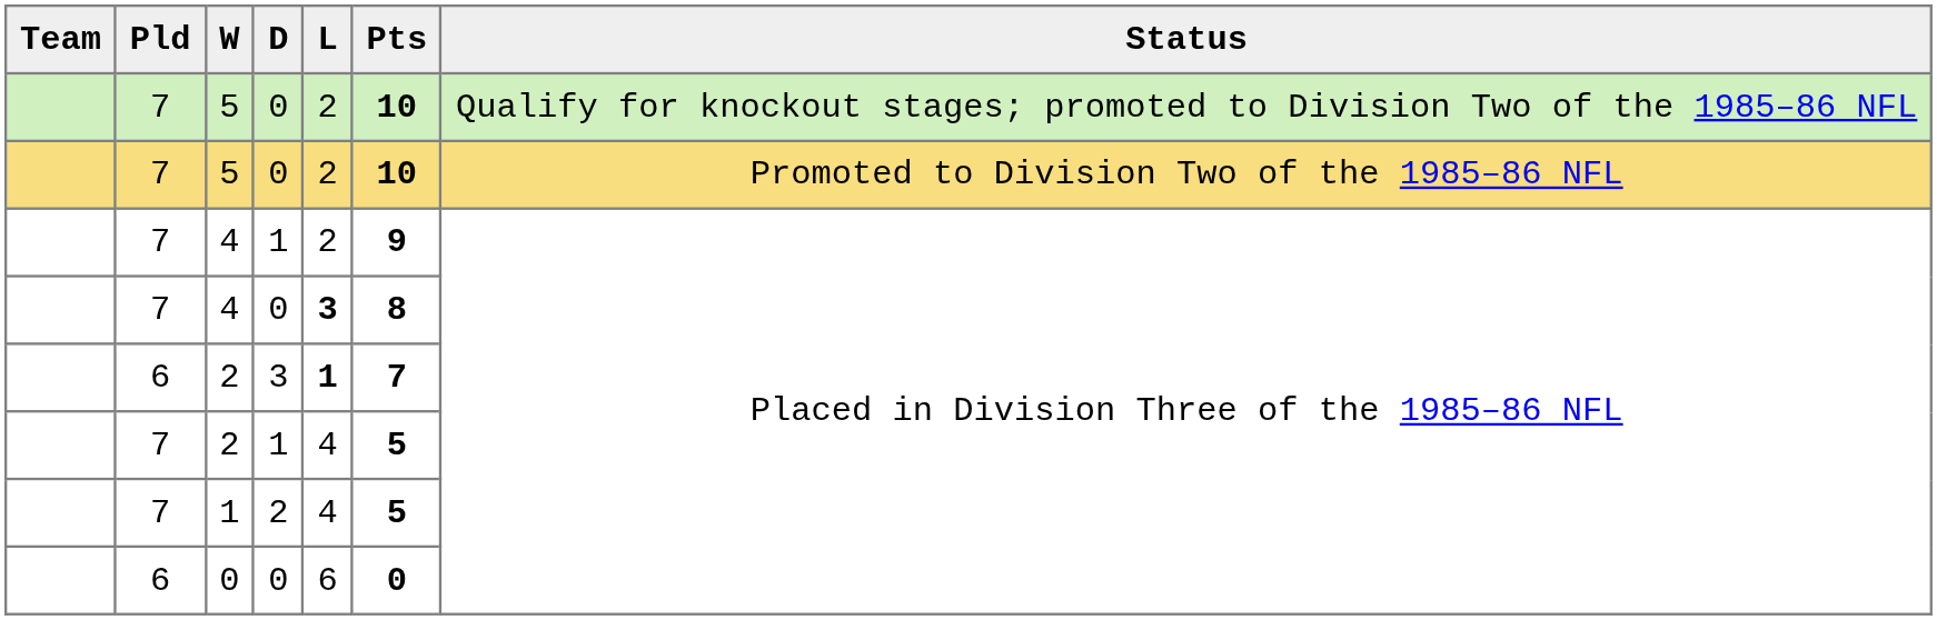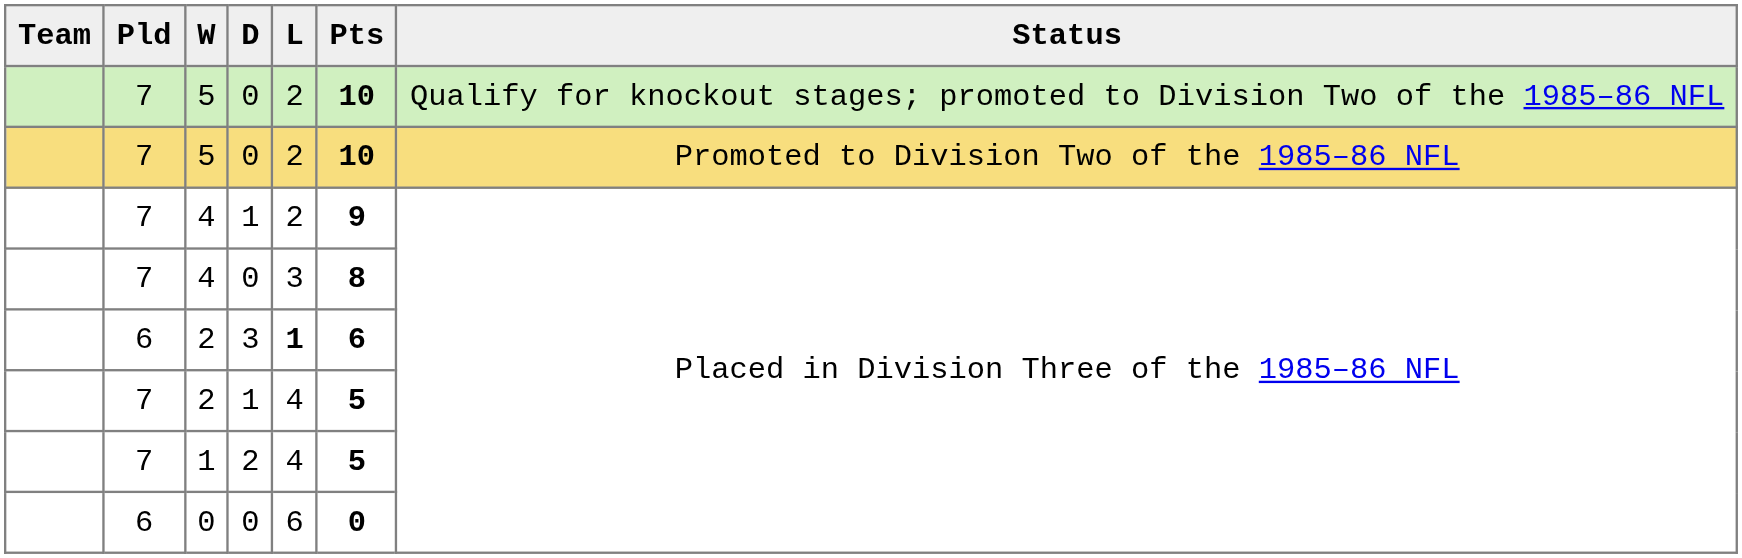 <table style=border-collapse:collapse border=1 cellspacing=0 cellpadding=5>
 <tr align=center bgcolor=#efefef>
 <th>Team</th>
 <th>Pld</th>
 <th>W</th>
 <th>D</th>
 <th>L</th>
 <th>Pts</th>
 <th>Status</th>
 </tr>
 <tr align=center style="background:#D0F0C0;">
 <td style="text-align:left;"> </td>
 <td>7</td>
 <td>5</td>
 <td>0</td>
 <td>2</td>
 <td><strong>10</strong></td>
 <td rowspan=1>Qualify for knockout stages; promoted to Division Two of the <a href='#'>1985–86 NFL</a></td>
 </tr>
 <tr align=center style="background:#F8DE7E;">
 <td style="text-align:left;"> </td>
 <td>7</td>
 <td>5</td>
 <td>0</td>
 <td>2</td>
 <td><strong>10</strong></td>
 <td rowspan=1>Promoted to Division Two of the <a href='#'>1985–86 NFL</a></td>
 </tr>
 <tr align=center style="background:#FFFFFF;">
 <td style="text-align:left;"> </td>
 <td>7</td>
 <td>4</td>
 <td>1</td>
 <td>2</td>
 <td><strong>9</strong></td>
 <td rowspan=6>Placed in Division Three of the <a href='#'>1985–86 NFL</a></td>
 </tr>
 <tr align=center style="background:#FFFFFF;">
 <td style="text-align:left;"> </td>
 <td>7</td>
 <td>4</td>
 <td>0</td>
-<td><strong>3</strong></td>
+<td>3</td>
 <td><strong>8</strong></td>
 </tr>
 <tr align=center style="background:#FFFFFF;">
 <td style="text-align:left;"> </td>
 <td>6</td>
 <td>2</td>
 <td>3</td>
 <td><strong>1</strong></td>
-<td><strong>7</strong></td>
+<td><strong>6</strong></td>
 </tr>
 <tr align=center style="background:#FFFFFF;">
 <td style="text-align:left;"> </td>
 <td>7</td>
 <td>2</td>
 <td>1</td>
 <td>4</td>
 <td><strong>5</strong></td>
 </tr>
 <tr align=center style="background:#FFFFFF;">
 <td style="text-align:left;"> </td>
 <td>7</td>
 <td>1</td>
 <td>2</td>
 <td>4</td>
 <td><strong>5</strong></td>
 </tr>
 <tr align=center style="background:#FFFFFF;">
 <td style="text-align:left;"> </td>
 <td>6</td>
 <td>0</td>
 <td>0</td>
 <td>6</td>
 <td><strong>0</strong></td>
 </tr>
 </table>
